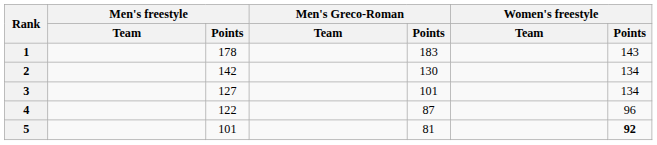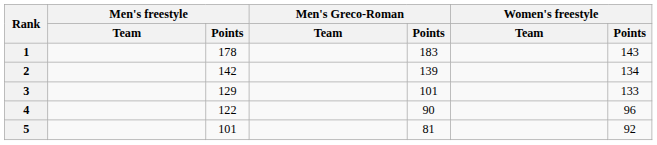 <table class="wikitable" style="text-align:center;">
 <tr>
 <th rowspan="2" width="50">Rank</th>
 <th colspan="2">Men's freestyle</th>
 <th colspan="2">Men's Greco-Roman</th>
 <th colspan="2">Women's freestyle</th>
 </tr>
 <tr>
 <th width="200">Team</th>
 <th width="50">Points</th>
 <th width="200">Team</th>
 <th width="50">Points</th>
 <th width="200">Team</th>
 <th width="50">Points</th>
 </tr>
 <tr>
 <th>1</th>
 <td align="left"></td>
 <td>178</td>
 <td align="left"></td>
 <td>183</td>
 <td align="left"></td>
 <td>143</td>
 </tr>
 <tr>
 <th>2</th>
 <td align="left"></td>
 <td>142</td>
 <td align="left"></td>
-<td>130</td>
+<td>139</td>
 <td align="left"></td>
 <td>134</td>
 </tr>
 <tr>
 <th>3</th>
 <td align="left"></td>
-<td>127</td>
+<td>129</td>
 <td align="left"></td>
 <td>101</td>
 <td align="left"></td>
-<td>134</td>
+<td>133</td>
 </tr>
 <tr>
 <th>4</th>
 <td align="left"></td>
 <td>122</td>
 <td align="left"></td>
-<td>87</td>
+<td>90</td>
 <td align="left"></td>
 <td>96</td>
 </tr>
 <tr>
 <th>5</th>
 <td align="left"></td>
 <td>101</td>
 <td align="left"></td>
 <td>81</td>
 <td align="left"></td>
-<td><strong>92</strong></td>
+<td>92</td>
 </tr>
 </table>
